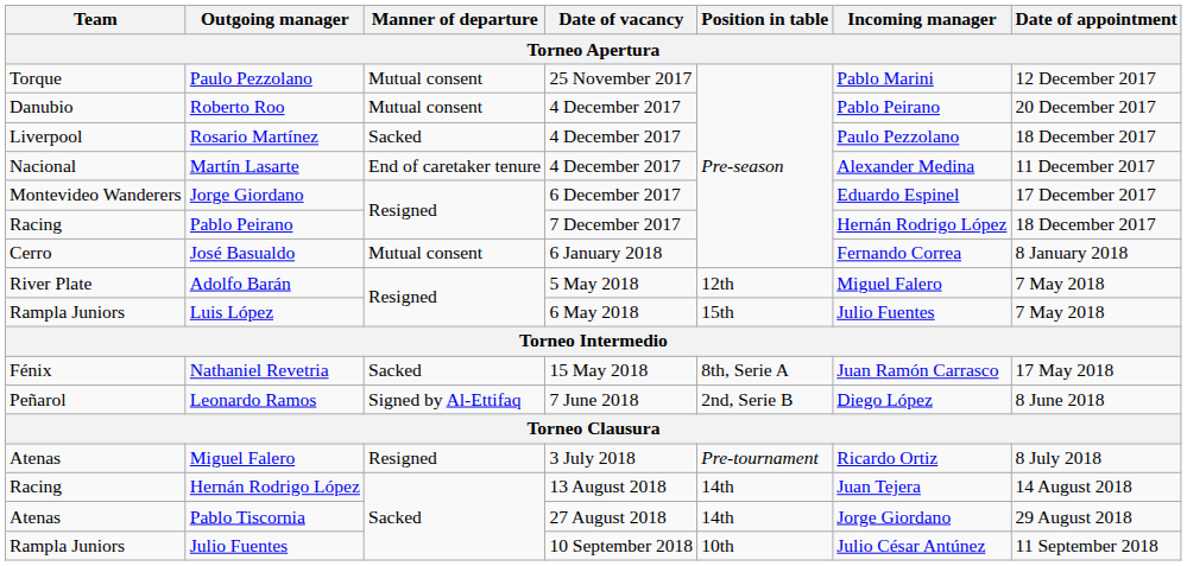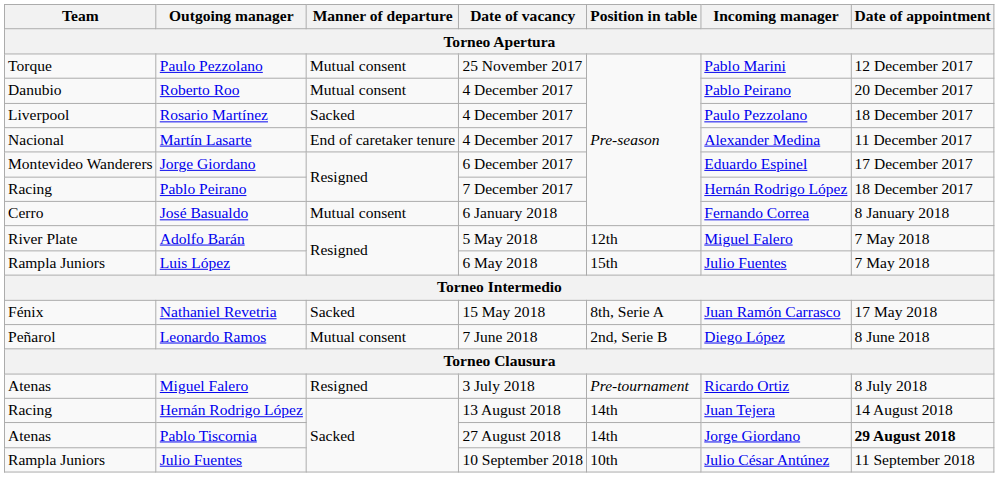 <table class="wikitable sortable">
 <tr>
 <th>Team</th>
 <th>Outgoing manager</th>
 <th>Manner of departure</th>
 <th>Date of vacancy</th>
 <th>Position in table</th>
 <th>Incoming manager</th>
 <th>Date of appointment</th>
 </tr>
 <tr>
 <th colspan=7>Torneo Apertura</th>
 </tr>
 <tr>
 <td>Torque</td>
 <td> <a href='#'>Paulo Pezzolano</a></td>
 <td>Mutual consent</td>
 <td>25 November 2017</td>
 <td rowspan=7><em>Pre-season</em></td>
 <td> <a href='#'>Pablo Marini</a></td>
 <td>12 December 2017</td>
 </tr>
 <tr>
 <td>Danubio</td>
 <td> <a href='#'>Roberto Roo</a></td>
 <td>Mutual consent</td>
 <td>4 December 2017</td>
 <td> <a href='#'>Pablo Peirano</a></td>
 <td>20 December 2017</td>
 </tr>
 <tr>
 <td>Liverpool</td>
 <td> <a href='#'>Rosario Martínez</a></td>
 <td>Sacked</td>
 <td>4 December 2017</td>
 <td> <a href='#'>Paulo Pezzolano</a></td>
 <td>18 December 2017</td>
 </tr>
 <tr>
 <td>Nacional</td>
 <td> <a href='#'>Martín Lasarte</a></td>
 <td>End of caretaker tenure</td>
 <td>4 December 2017</td>
 <td> <a href='#'>Alexander Medina</a></td>
 <td>11 December 2017</td>
 </tr>
 <tr>
 <td>Montevideo Wanderers</td>
 <td> <a href='#'>Jorge Giordano</a></td>
 <td rowspan=2>Resigned</td>
 <td>6 December 2017</td>
 <td> <a href='#'>Eduardo Espinel</a></td>
 <td>17 December 2017</td>
 </tr>
 <tr>
 <td>Racing</td>
 <td> <a href='#'>Pablo Peirano</a></td>
 <td>7 December 2017</td>
 <td> <a href='#'>Hernán Rodrigo López</a></td>
 <td>18 December 2017</td>
 </tr>
 <tr>
 <td>Cerro</td>
 <td> <a href='#'>José Basualdo</a></td>
 <td>Mutual consent</td>
 <td>6 January 2018</td>
 <td> <a href='#'>Fernando Correa</a></td>
 <td>8 January 2018</td>
 </tr>
 <tr>
 <td>River Plate</td>
 <td> <a href='#'>Adolfo Barán</a></td>
 <td rowspan=2>Resigned</td>
 <td>5 May 2018</td>
 <td>12th</td>
 <td> <a href='#'>Miguel Falero</a></td>
 <td>7 May 2018</td>
 </tr>
 <tr>
 <td>Rampla Juniors</td>
 <td> <a href='#'>Luis López</a></td>
 <td>6 May 2018</td>
 <td>15th</td>
 <td> <a href='#'>Julio Fuentes</a></td>
 <td>7 May 2018</td>
 </tr>
 <tr>
 <th colspan=7>Torneo Intermedio</th>
 </tr>
 <tr>
 <td>Fénix</td>
 <td> <a href='#'>Nathaniel Revetria</a></td>
 <td>Sacked</td>
 <td>15 May 2018</td>
 <td>8th, Serie A</td>
 <td> <a href='#'>Juan Ramón Carrasco</a></td>
 <td>17 May 2018</td>
 </tr>
 <tr>
 <td>Peñarol</td>
 <td> <a href='#'>Leonardo Ramos</a></td>
-<td>Signed by <a href='#'>Al-Ettifaq</a></td>
+<td>Mutual consent</td>
 <td>7 June 2018</td>
 <td>2nd, Serie B</td>
 <td> <a href='#'>Diego López</a></td>
 <td>8 June 2018</td>
 </tr>
 <tr>
 <th colspan=7>Torneo Clausura</th>
 </tr>
 <tr>
 <td>Atenas</td>
 <td> <a href='#'>Miguel Falero</a></td>
 <td>Resigned</td>
 <td>3 July 2018</td>
 <td><em>Pre-tournament</em></td>
 <td> <a href='#'>Ricardo Ortiz</a></td>
 <td>8 July 2018</td>
 </tr>
 <tr>
 <td>Racing</td>
 <td> <a href='#'>Hernán Rodrigo López</a></td>
 <td rowspan=3>Sacked</td>
 <td>13 August 2018</td>
 <td>14th</td>
 <td> <a href='#'>Juan Tejera</a></td>
 <td>14 August 2018</td>
 </tr>
 <tr>
 <td>Atenas</td>
 <td> <a href='#'>Pablo Tiscornia</a></td>
 <td>27 August 2018</td>
 <td>14th</td>
 <td> <a href='#'>Jorge Giordano</a></td>
-<td>29 August 2018</td>
+<td><strong>29 August 2018</strong></td>
 </tr>
 <tr>
 <td>Rampla Juniors</td>
 <td> <a href='#'>Julio Fuentes</a></td>
 <td>10 September 2018</td>
 <td>10th</td>
 <td> <a href='#'>Julio César Antúnez</a></td>
 <td>11 September 2018</td>
 </tr>
 </table>
